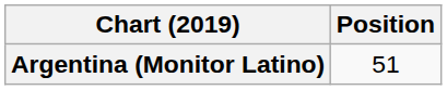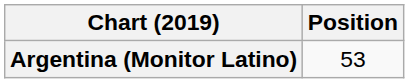 <table class="wikitable sortable plainrowheaders" style="text-align:center">
 <tr>
 <th scope="col">Chart (2019)</th>
 <th scope="col">Position</th>
 </tr>
 <tr>
 <th scope="row">Argentina (Monitor Latino)</th>
-<td>51</td>
+<td>53</td>
 </tr>
 </table>
